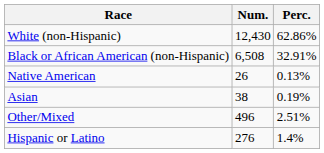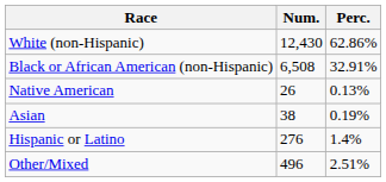 <table class="wikitable">
 <tr>
 <th>Race</th>
 <th>Num.</th>
 <th>Perc.</th>
 </tr>
 <tr>
 <td><a href='#'>White</a> (non-Hispanic)</td>
 <td>12,430</td>
 <td>62.86%</td>
 </tr>
 <tr>
 <td><a href='#'>Black or African American</a> (non-Hispanic)</td>
 <td>6,508</td>
 <td>32.91%</td>
 </tr>
 <tr>
 <td><a href='#'>Native American</a></td>
 <td>26</td>
 <td>0.13%</td>
 </tr>
 <tr>
 <td><a href='#'>Asian</a></td>
 <td>38</td>
 <td>0.19%</td>
 </tr>
 <tr>
+<td><a href='#'>Hispanic</a> or <a href='#'>Latino</a></td>
+<td>276</td>
+<td>1.4%</td>
+</tr>
+<tr>
 <td><a href='#'>Other/Mixed</a></td>
 <td>496</td>
 <td>2.51%</td>
 </tr>
-<tr>
-<td><a href='#'>Hispanic</a> or <a href='#'>Latino</a></td>
-<td>276</td>
-<td>1.4%</td>
-</tr>
 </table>
